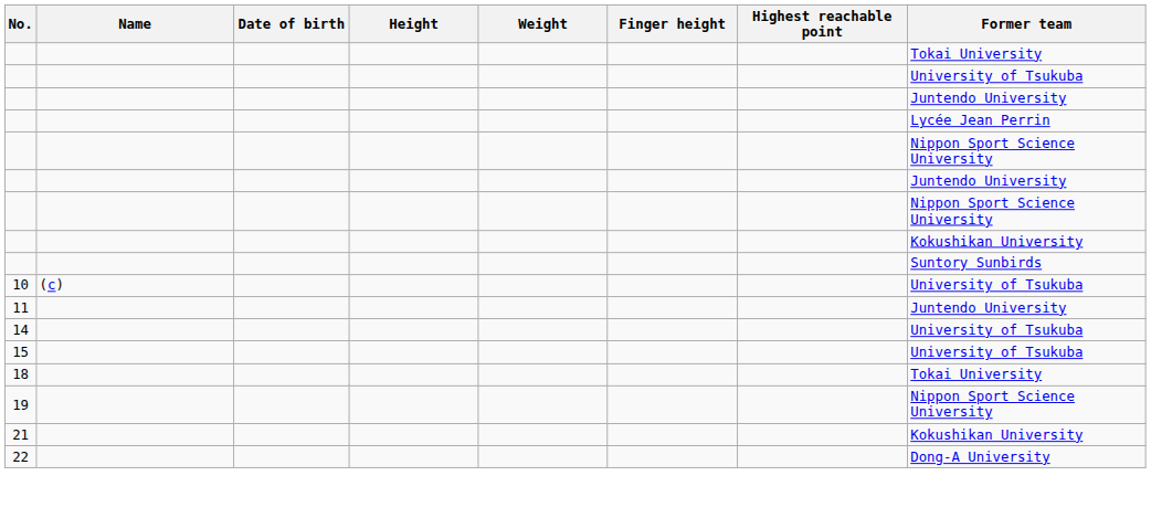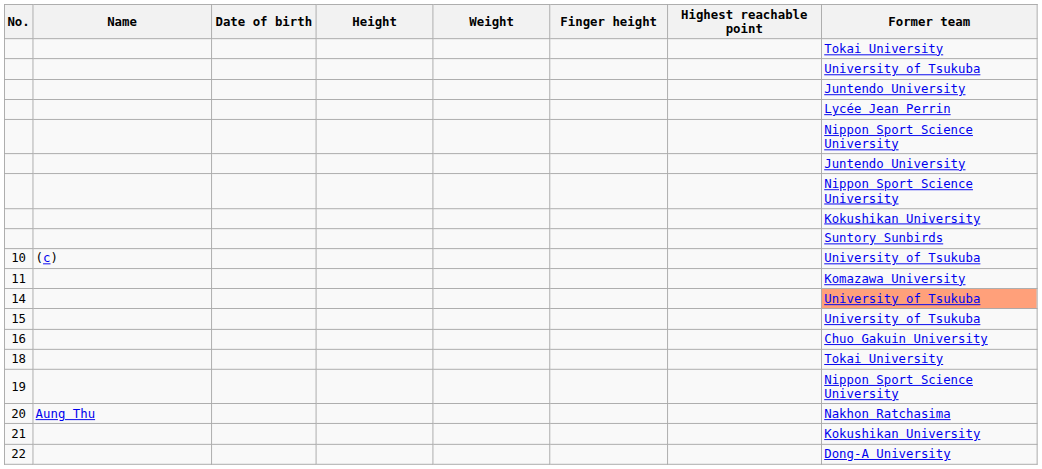 <table class="wikitable sortable" style="font-size:100%; text-align:center;">
 <tr>
 <th>No.</th>
 <th style="width:14em">Name</th>
 <th style="width:8em">Date of birth</th>
 <th style="width:9em">Height</th>
 <th style="width:9em">Weight</th>
 <th style="width:9em">Finger height</th>
 <th style="width:12em">Highest reachable point</th>
 <th style="width:17em">Former team</th>
 </tr>
 <tr>
 <td></td>
 <td align=left></td>
 <td align=right></td>
 <td></td>
 <td></td>
 <td></td>
 <td></td>
 <td align=left> <a href='#'>Tokai University</a></td>
 </tr>
 <tr>
 <td></td>
 <td align=left></td>
 <td align=right></td>
 <td></td>
 <td></td>
 <td></td>
 <td></td>
 <td align=left> <a href='#'>University of Tsukuba</a></td>
 </tr>
 <tr>
 <td></td>
 <td align=left></td>
 <td align=right></td>
 <td></td>
 <td></td>
 <td></td>
 <td></td>
 <td align=left> <a href='#'>Juntendo University</a></td>
 </tr>
 <tr>
 <td></td>
 <td align=left></td>
 <td align=right></td>
 <td></td>
 <td></td>
 <td></td>
 <td></td>
 <td align=left> <a href='#'>Lycée Jean Perrin</a></td>
 </tr>
 <tr>
 <td></td>
 <td align=left></td>
 <td align=right></td>
 <td></td>
 <td></td>
 <td></td>
 <td></td>
 <td align=left> <a href='#'>Nippon Sport Science University</a></td>
 </tr>
 <tr>
 <td></td>
 <td align=left></td>
 <td align=right></td>
 <td></td>
 <td></td>
 <td></td>
 <td></td>
 <td align=left> <a href='#'>Juntendo University</a></td>
 </tr>
 <tr>
 <td></td>
 <td align=left></td>
 <td align=right></td>
 <td></td>
 <td></td>
 <td></td>
 <td></td>
 <td align=left> <a href='#'>Nippon Sport Science University</a></td>
 </tr>
 <tr>
 <td></td>
 <td align=left></td>
 <td align=right></td>
 <td></td>
 <td></td>
 <td></td>
 <td></td>
 <td align=left> <a href='#'>Kokushikan University</a></td>
 </tr>
 <tr>
 <td></td>
 <td align=left></td>
 <td align=right></td>
 <td></td>
 <td></td>
 <td></td>
 <td></td>
 <td align=left> <a href='#'>Suntory Sunbirds</a></td>
 </tr>
 <tr>
 <td>10</td>
 <td align=left> (<a href='#'>c</a>)</td>
 <td align=right></td>
 <td></td>
 <td></td>
 <td></td>
 <td></td>
 <td align=left> <a href='#'>University of Tsukuba</a></td>
 </tr>
 <tr>
 <td>11</td>
 <td align=left></td>
 <td align=right></td>
 <td></td>
 <td></td>
 <td></td>
 <td></td>
-<td align=left> <a href='#'>Juntendo University</a></td>
+<td align=left> <a href='#'>Komazawa University</a></td>
 </tr>
 <tr>
 <td>14</td>
 <td align=left></td>
 <td align=right></td>
 <td></td>
 <td></td>
 <td></td>
 <td></td>
-<td align=left> <a href='#'>University of Tsukuba</a></td>
+<td align=left style="background: lightsalmon;"> <a href='#'>University of Tsukuba</a></td>
 </tr>
 <tr>
 <td>15</td>
 <td align=left></td>
 <td align=right></td>
 <td></td>
 <td></td>
 <td></td>
 <td></td>
 <td align=left> <a href='#'>University of Tsukuba</a></td>
+</tr>
+<tr>
+<td>16</td>
+<td align=left></td>
+<td align=right></td>
+<td></td>
+<td></td>
+<td></td>
+<td></td>
+<td align=left> <a href='#'>Chuo Gakuin University</a></td>
 </tr>
 <tr>
 <td>18</td>
 <td align=left></td>
 <td align=right></td>
 <td></td>
 <td></td>
 <td></td>
 <td></td>
 <td align=left> <a href='#'>Tokai University</a></td>
 </tr>
 <tr>
 <td>19</td>
 <td align=left></td>
 <td align=right></td>
 <td></td>
 <td></td>
 <td></td>
 <td></td>
 <td align=left> <a href='#'>Nippon Sport Science University</a></td>
 </tr>
 <tr>
+<td>20</td>
+<td align=left><a href='#'>Aung Thu</a></td>
+<td align=right></td>
+<td></td>
+<td></td>
+<td></td>
+<td></td>
+<td align=left> <a href='#'>Nakhon Ratchasima</a></td>
+</tr>
+<tr>
 <td>21</td>
 <td align=left></td>
 <td align=right></td>
 <td></td>
 <td></td>
 <td></td>
 <td></td>
 <td align=left> <a href='#'>Kokushikan University</a></td>
 </tr>
 <tr>
 <td>22</td>
 <td align=left></td>
 <td align=right></td>
 <td></td>
 <td></td>
 <td></td>
 <td></td>
 <td align=left> <a href='#'>Dong-A University</a></td>
 </tr>
 </table>
